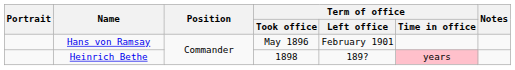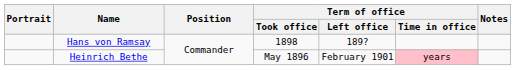 <table class="wikitable" style="text-align:center">
 <tr>
 <th rowspan=2>Portrait</th>
 <th width=150 rowspan=2>Name<br></th>
 <th width=120 rowspan=2>Position</th>
 <th colspan=3>Term of office</th>
 <th rowspan=2>Notes</th>
 </tr>
 <tr>
 <th>Took office</th>
 <th>Left office</th>
 <th>Time in office</th>
 </tr>
 <tr>
 <td></td>
 <td><a href='#'>Hans von Ramsay</a><br></td>
 <td rowspan=2>Commander</td>
-<td>May 1896</td>
-<td>February 1901</td>
+<td>1898</td>
+<td>189?</td>
 <td></td>
 <td></td>
 </tr>
 <tr>
 <td></td>
 <td><a href='#'>Heinrich Bethe</a></td>
-<td>1898</td>
-<td>189?</td>
+<td>May 1896</td>
+<td>February 1901</td>
 <td style="background: pink;"> years</td>
 <td></td>
 </tr>
 </table>
